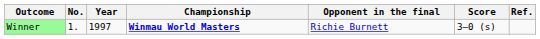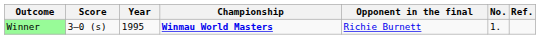 <table class="wikitable">
 <tr>
 <th width="80">Outcome</th>
-<th width="20">No.</th>
+<th width="70">Score</th>
 <th width="50">Year</th>
 <th style="width:250px;">Championship</th>
 <th style="width:200px;">Opponent in the final</th>
-<th width="70">Score</th>
+<th width="20">No.</th>
 <th width="20">Ref.</th>
 </tr>
 <tr>
 <td style="background:#98FB98">Winner</td>
-<td>1.</td>
-<td>1997</td>
+<td>3–0 (s)</td>
+<td>1995</td>
 <td><strong><a href='#'>Winmau World Masters</a></strong></td>
 <td> <a href='#'>Richie Burnett</a></td>
-<td>3–0 (s)</td>
+<td>1.</td>
 <td align="center"></td>
 </tr>
 </table>
